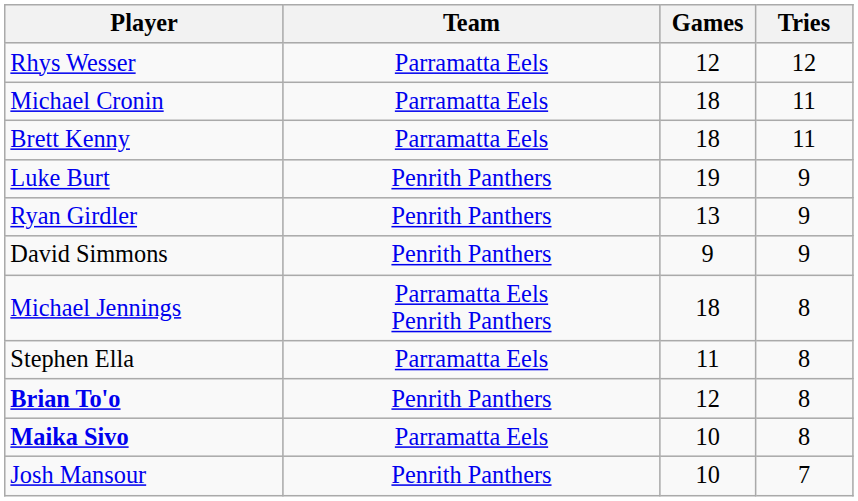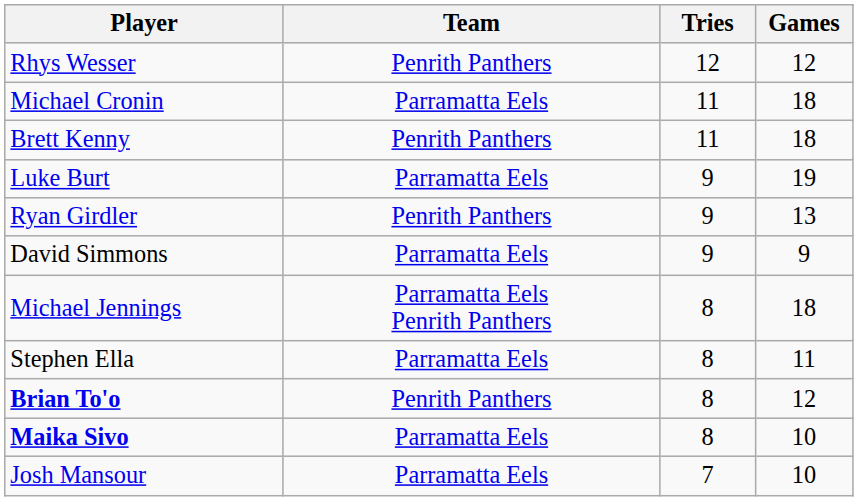 <table class="wikitable" style="text-align:center;">
 <tr>
 <th style="width:11em">Player</th>
 <th style="width:15em">Team</th>
+<th style="width:3.5em">Tries</th>
 <th style="width:3.5em">Games</th>
-<th style="width:3.5em">Tries</th>
 </tr>
 <tr>
 <td style="text-align:left;"><a href='#'>Rhys Wesser</a></td>
-<td> <a href='#'>Parramatta Eels</a></td>
+<td> <a href='#'>Penrith Panthers</a></td>
 <td>12</td>
 <td>12</td>
 </tr>
 <tr>
 <td style="text-align:left;"><a href='#'>Michael Cronin</a></td>
 <td> <a href='#'>Parramatta Eels</a></td>
+<td>11</td>
 <td>18</td>
-<td>11</td>
 </tr>
 <tr>
 <td style="text-align:left;"><a href='#'>Brett Kenny</a></td>
-<td> <a href='#'>Parramatta Eels</a></td>
+<td> <a href='#'>Penrith Panthers</a></td>
+<td>11</td>
 <td>18</td>
-<td>11</td>
 </tr>
 <tr>
 <td style="text-align:left;"><a href='#'>Luke Burt</a></td>
-<td> <a href='#'>Penrith Panthers</a></td>
+<td> <a href='#'>Parramatta Eels</a></td>
+<td>9</td>
 <td>19</td>
-<td>9</td>
 </tr>
 <tr>
 <td style="text-align:left;"><a href='#'>Ryan Girdler</a></td>
 <td> <a href='#'>Penrith Panthers</a></td>
+<td>9</td>
 <td>13</td>
-<td>9</td>
 </tr>
 <tr>
 <td style="text-align:left;">David Simmons</td>
-<td> <a href='#'>Penrith Panthers</a></td>
+<td> <a href='#'>Parramatta Eels</a></td>
 <td>9</td>
 <td>9</td>
 </tr>
 <tr>
 <td style="text-align:left;"><a href='#'>Michael Jennings</a></td>
 <td> <a href='#'>Parramatta Eels</a><br> <a href='#'>Penrith Panthers</a></td>
+<td>8</td>
 <td>18</td>
-<td>8</td>
 </tr>
 <tr>
 <td style="text-align:left;">Stephen Ella</td>
 <td> <a href='#'>Parramatta Eels</a></td>
+<td>8</td>
 <td>11</td>
-<td>8</td>
 </tr>
 <tr>
 <td style="text-align:left;"><strong><a href='#'>Brian To'o</a></strong></td>
 <td> <a href='#'>Penrith Panthers</a></td>
+<td>8</td>
 <td>12</td>
-<td>8</td>
 </tr>
 <tr>
 <td style="text-align:left;"><strong><a href='#'>Maika Sivo</a></strong></td>
 <td> <a href='#'>Parramatta Eels</a></td>
+<td>8</td>
 <td>10</td>
-<td>8</td>
 </tr>
 <tr>
 <td style="text-align:left;"><a href='#'>Josh Mansour</a></td>
-<td> <a href='#'>Penrith Panthers</a></td>
+<td> <a href='#'>Parramatta Eels</a></td>
+<td>7</td>
 <td>10</td>
-<td>7</td>
 </tr>
 </table>
